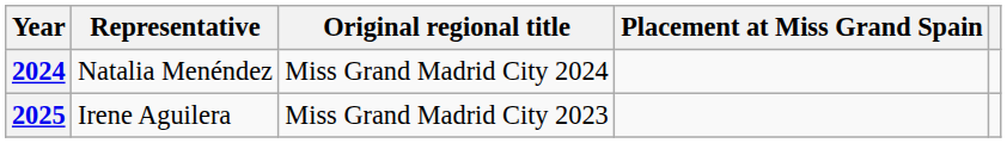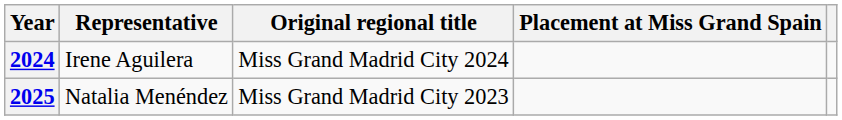 <table class="wikitable defaultcenter col2left" style="font-size:95%;">
 <tr>
 <th>Year</th>
 <th>Representative</th>
 <th>Original regional title</th>
 <th>Placement at Miss Grand Spain</th>
 <th></th>
 </tr>
 <tr>
 <th><a href='#'>2024</a></th>
-<td>Natalia Menéndez</td>
+<td>Irene Aguilera</td>
 <td>Miss Grand Madrid City 2024</td>
 <td></td>
 <td></td>
 </tr>
 <tr>
 <th><a href='#'>2025</a></th>
-<td>Irene Aguilera</td>
+<td>Natalia Menéndez</td>
 <td>Miss Grand Madrid City 2023</td>
 <td></td>
 <td></td>
 </tr>
 </table>
